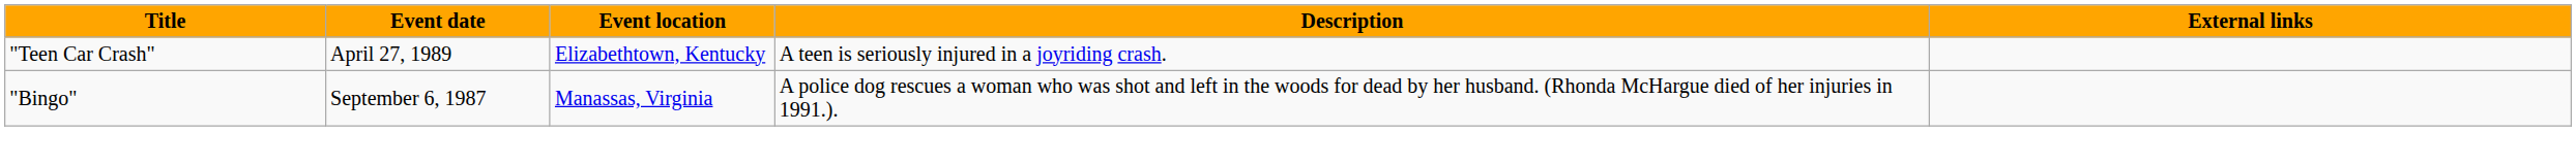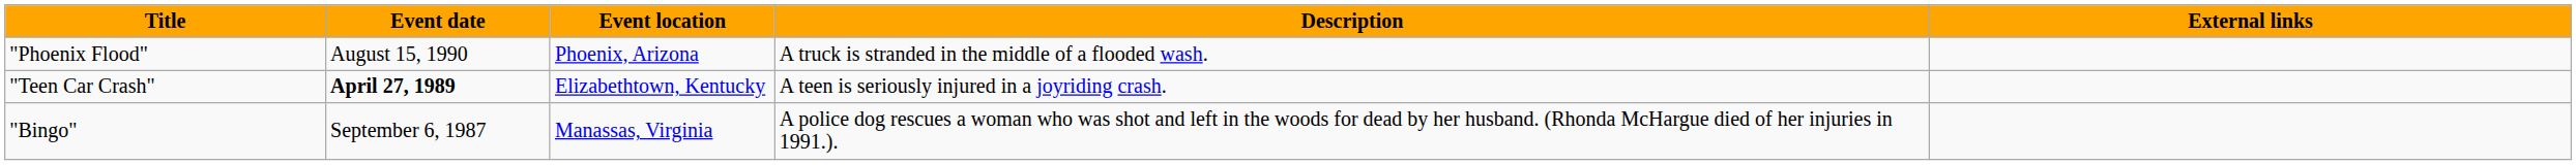 <table class="wikitable" style="width: 100%;">
 <tr>
 <th style="background: #FFA500; color: #000000; width: 10%;">Title</th>
 <th style="background: #FFA500; color: #000000; width: 7%;">Event date</th>
 <th style="background: #FFA500; color: #000000; width: 7%;">Event location</th>
 <th style="background: #FFA500; color: #000000; width: 36%;">Description</th>
 <th style="background: #FFA500; color: #000000; width: 20%;">External links</th>
 </tr>
 <tr>
+<td>"Phoenix Flood"</td>
+<td>August 15, 1990</td>
+<td><a href='#'>Phoenix, Arizona</a></td>
+<td>A truck is stranded in the middle of a flooded <a href='#'>wash</a>.</td>
+<td></td>
+</tr>
+<tr>
 <td>"Teen Car Crash"</td>
-<td>April 27, 1989</td>
+<td><strong>April 27, 1989</strong></td>
 <td><a href='#'>Elizabethtown, Kentucky</a></td>
 <td>A teen is seriously injured in a <a href='#'>joyriding</a> <a href='#'>crash</a>.</td>
 <td></td>
 </tr>
 <tr>
 <td>"Bingo"</td>
 <td>September 6, 1987</td>
 <td><a href='#'>Manassas, Virginia</a></td>
 <td>A police dog rescues a woman who was shot and left in the woods for dead by her husband. (Rhonda McHargue died of her injuries in 1991.).</td>
 <td></td>
 </tr>
 </table>
